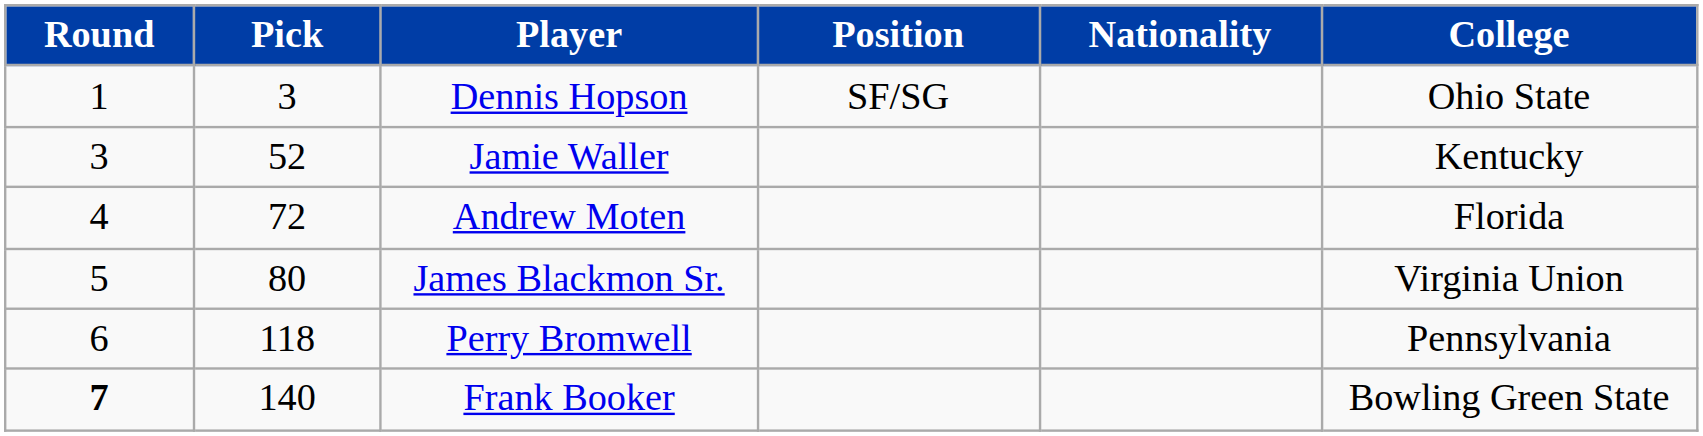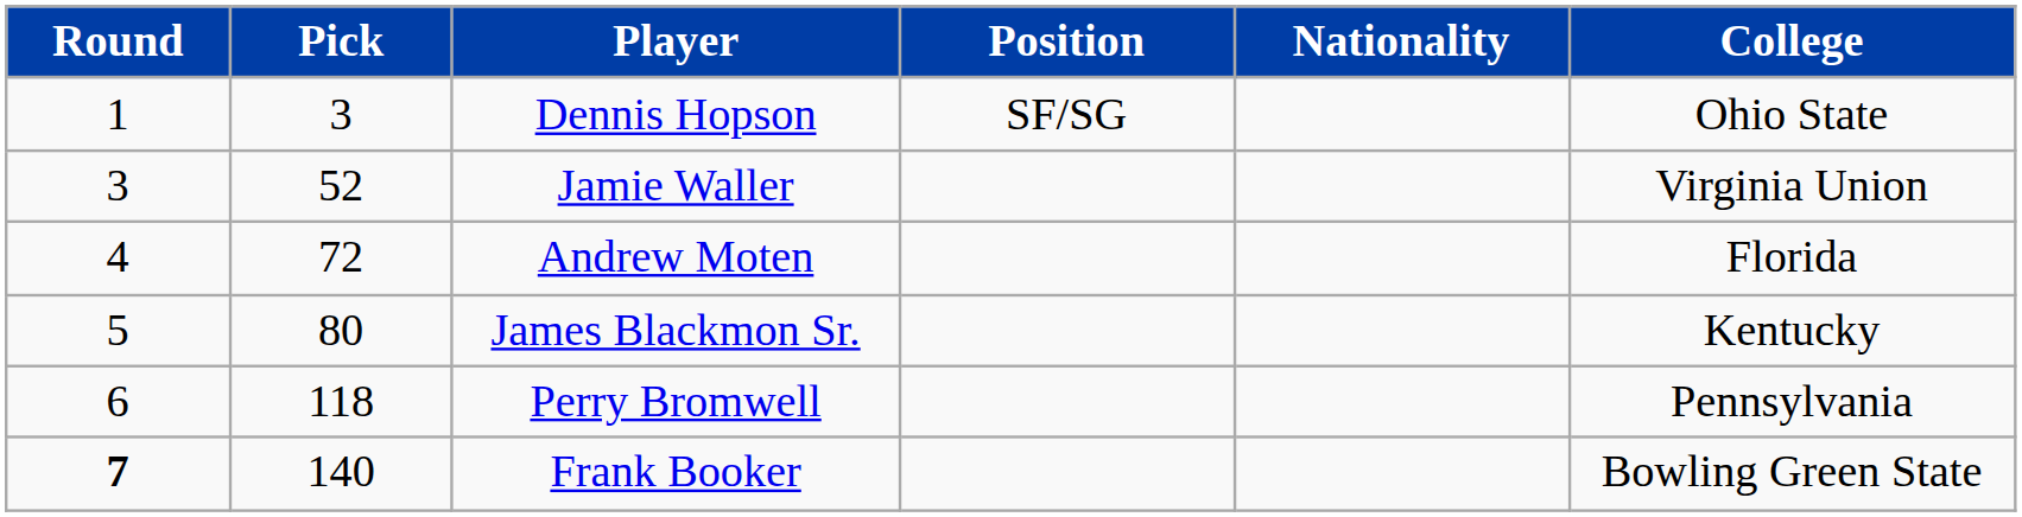 <table class="wikitable sortable sortable">
 <tr>
 <th style="background-color:#003DA6; color:#FFFFFF" width="10%">Round</th>
 <th style="background-color:#003DA6; color:#FFFFFF" width="10%">Pick</th>
 <th style="background-color:#003DA6; color:#FFFFFF" width="20%">Player</th>
 <th style="background-color:#003DA6; color:#FFFFFF" width="15%">Position</th>
 <th style="background-color:#003DA6; color:#FFFFFF" width="15%">Nationality</th>
 <th style="background-color:#003DA6; color:#FFFFFF" width="20%">College</th>
 </tr>
 <tr style="text-align:center">
 <td>1</td>
 <td>3</td>
 <td><a href='#'>Dennis Hopson</a></td>
 <td>SF/SG</td>
 <td></td>
 <td>Ohio State</td>
 </tr>
 <tr style="text-align:center">
 <td>3</td>
 <td>52</td>
 <td><a href='#'>Jamie Waller</a></td>
 <td></td>
 <td></td>
-<td>Kentucky</td>
+<td>Virginia Union</td>
 </tr>
 <tr style="text-align:center">
 <td>4</td>
 <td>72</td>
 <td><a href='#'>Andrew Moten</a></td>
 <td></td>
 <td></td>
 <td>Florida</td>
 </tr>
 <tr style="text-align:center">
 <td>5</td>
 <td>80</td>
 <td><a href='#'>James Blackmon Sr.</a></td>
 <td></td>
 <td></td>
-<td>Virginia Union</td>
+<td>Kentucky</td>
 </tr>
 <tr style="text-align:center">
 <td>6</td>
 <td>118</td>
 <td><a href='#'>Perry Bromwell</a></td>
 <td></td>
 <td></td>
 <td>Pennsylvania</td>
 </tr>
 <tr style="text-align:center">
 <td><strong>7</strong></td>
 <td>140</td>
 <td><a href='#'>Frank Booker</a></td>
 <td></td>
 <td></td>
 <td>Bowling Green State</td>
 </tr>
 </table>
